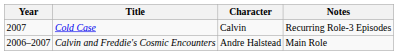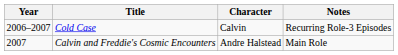 <table class="wikitable" border="1">
 <tr>
 <th>Year</th>
 <th>Title</th>
 <th>Character</th>
 <th>Notes</th>
 </tr>
 <tr>
-<td>2007</td>
+<td>2006–2007</td>
 <td><em><a href='#'>Cold Case</a></em></td>
 <td>Calvin</td>
 <td>Recurring Role-3 Episodes</td>
 </tr>
 <tr>
-<td>2006–2007</td>
+<td>2007</td>
 <td><em>Calvin and Freddie's Cosmic Encounters</em></td>
 <td>Andre Halstead</td>
 <td>Main Role</td>
 </tr>
 </table>
